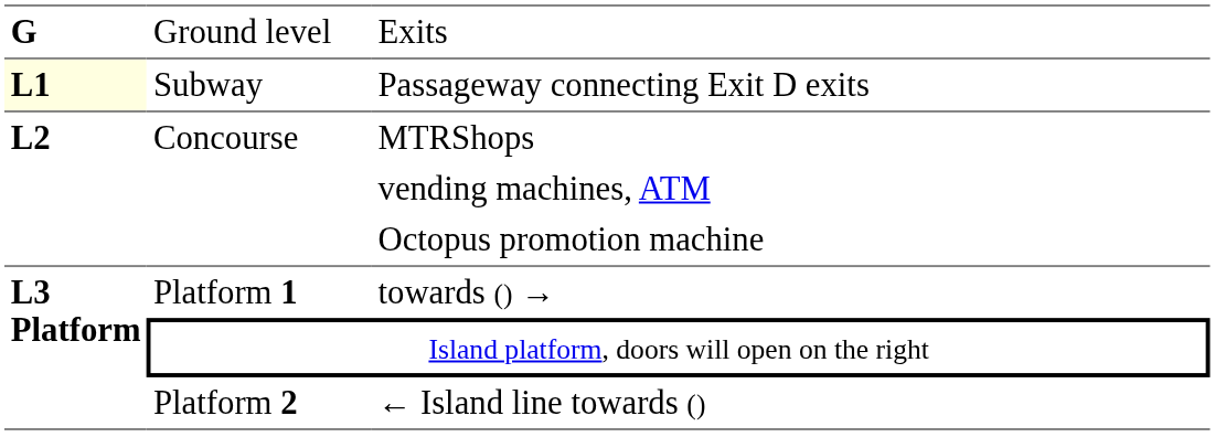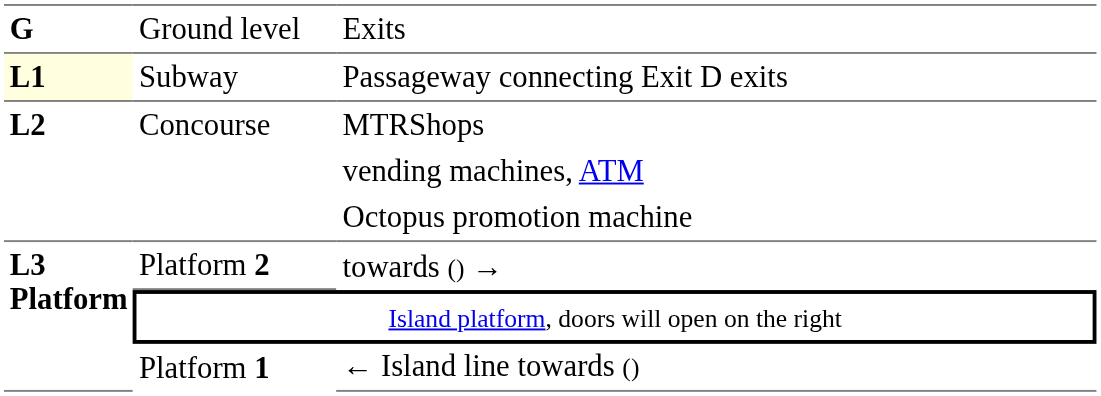 <table border=0 cellspacing=0 cellpadding=3>
 <tr>
 <td style="border-bottom:solid 1px gray;border-top:solid 1px gray;width:50px;vertical-align:top;"><strong>G</strong></td>
 <td style="border-top:solid 1px gray;border-bottom:solid 1px gray;width:100px;vertical-align:top;">Ground level</td>
 <td style="border-top:solid 1px gray;border-bottom:solid 1px gray;width:390px;vertical-align:top;">Exits</td>
 </tr>
 <tr>
 <td rowspan="1" style="background: lightyellow; border-bottom:solid 1px gray;vertical-align:top;"><strong>L1</strong></td>
 <td rowspan="1" style="border-bottom:solid 1px gray;vertical-align:top;">Subway</td>
 <td rowspan="1" style="border-bottom:solid 1px gray;vertical-align:top;">Passageway connecting Exit D exits</td>
 </tr>
 <tr>
 <td rowspan="3" style="border-bottom:solid 1px gray;vertical-align:top;"><strong>L2</strong></td>
 <td rowspan="3" style="border-bottom:solid 1px gray;vertical-align:top;">Concourse</td>
 <td>MTRShops</td>
 </tr>
 <tr>
 <td>vending machines, <a href='#'>ATM</a></td>
 </tr>
 <tr>
 <td style="border-bottom:solid 1px gray;">Octopus promotion machine</td>
 </tr>
 <tr>
 <td style="border-bottom:solid 1px gray;vertical-align:top;" rowspan=3><strong>L3<br>Platform</strong></td>
-<td style="border-bottom:solid 0px gray;">Platform <span><strong>1</strong></span></td>
+<td style="border-bottom:solid 1px gray;">Platform <span><strong>2</strong></span></td>
 <td style="border-bottom:solid 0px gray;">  towards  <small>()</small> →</td>
 </tr>
 <tr>
 <td style="border-top:solid 2px black;border-right:solid 2px black;border-left:solid 2px black;border-bottom:solid 2px black;text-align:center;" colspan=2><small><a href='#'>Island platform</a>, doors will open on the right</small></td>
 </tr>
 <tr>
-<td style="border-bottom:solid 1px gray;">Platform <span><strong>2</strong></span></td>
+<td style="border-bottom:solid 0px gray;">Platform <span><strong>1</strong></span></td>
 <td style="border-bottom:solid 1px gray;">←  Island line towards  <small>()</small></td>
 </tr>
 </table>
